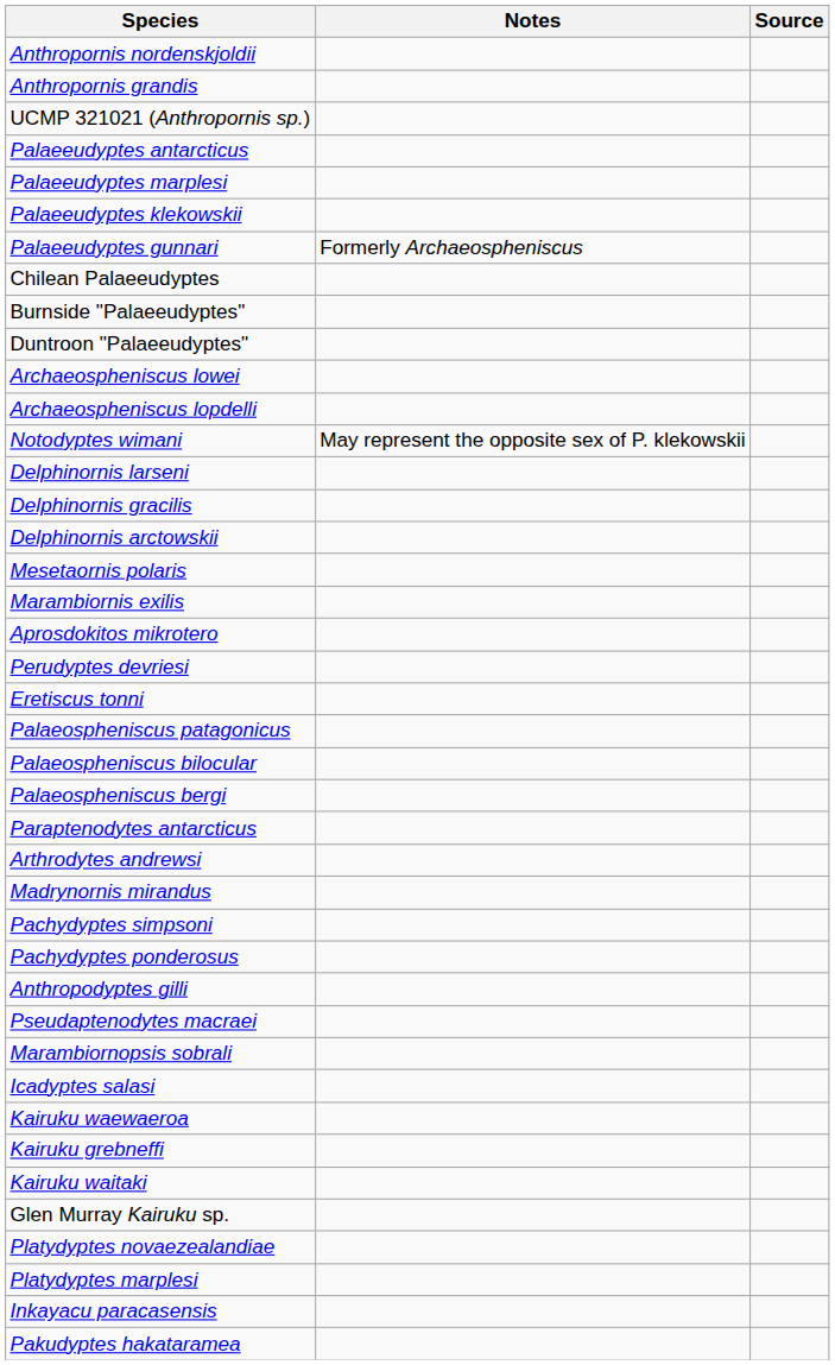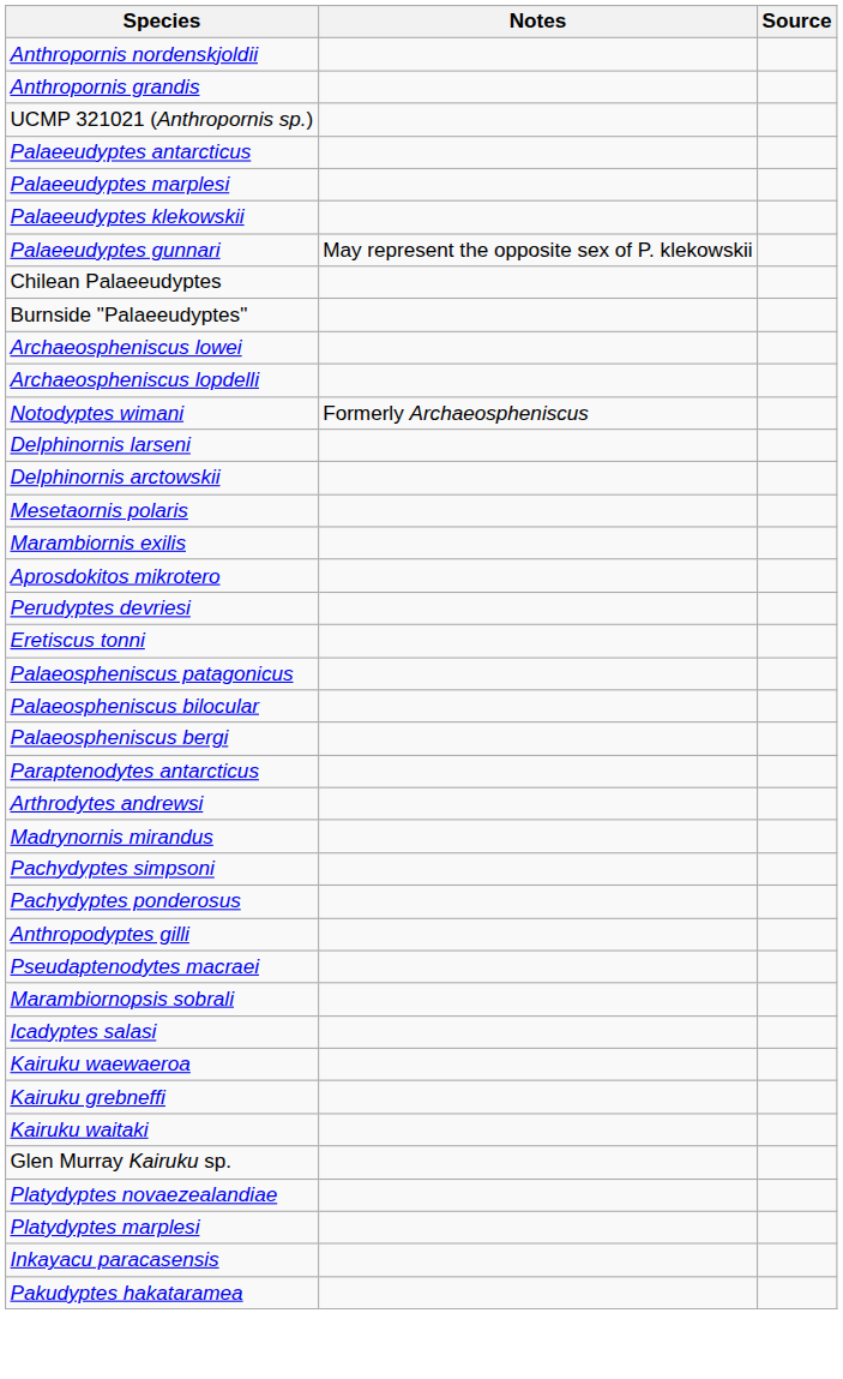 <table class="wikitable">
 <tr>
 <th>Species</th>
 <th>Notes</th>
 <th>Source</th>
 </tr>
 <tr>
 <td><a href='#'><em>Anthropornis nordenskjoldii</em></a></td>
 <td></td>
 <td></td>
 </tr>
 <tr>
 <td><a href='#'><em>Anthropornis grandis</em></a></td>
 <td></td>
 <td></td>
 </tr>
 <tr>
 <td>UCMP 321021 (<em>Anthropornis sp.</em>)</td>
 <td></td>
 <td></td>
 </tr>
 <tr>
 <td><em><a href='#'>Palaeeudyptes antarcticus</a></em></td>
 <td></td>
 <td></td>
 </tr>
 <tr>
 <td><em><a href='#'>Palaeeudyptes marplesi</a></em></td>
 <td></td>
 <td></td>
 </tr>
 <tr>
 <td><em><a href='#'>Palaeeudyptes klekowskii</a></em></td>
 <td></td>
 <td></td>
 </tr>
 <tr>
 <td><em><a href='#'>Palaeeudyptes gunnari</a></em></td>
-<td>Formerly <em>Archaeospheniscus</em></td>
+<td>May represent the opposite sex of P. klekowskii </td>
 <td></td>
 </tr>
 <tr>
 <td>Chilean Palaeeudyptes</td>
 <td></td>
 <td></td>
 </tr>
 <tr>
 <td>Burnside "Palaeeudyptes"</td>
-<td></td>
-<td></td>
-</tr>
-<tr>
-<td>Duntroon "Palaeeudyptes"</td>
 <td></td>
 <td></td>
 </tr>
 <tr>
 <td><em><a href='#'>Archaeospheniscus lowei</a></em></td>
 <td></td>
 <td></td>
 </tr>
 <tr>
 <td><em><a href='#'>Archaeospheniscus lopdelli</a></em></td>
 <td></td>
 <td></td>
 </tr>
 <tr>
 <td><em><a href='#'>Notodyptes wimani</a></em></td>
-<td>May represent the opposite sex of P. klekowskii </td>
+<td>Formerly <em>Archaeospheniscus</em></td>
 <td></td>
 </tr>
 <tr>
 <td><a href='#'><em>Delphinornis larseni</em></a></td>
-<td></td>
-<td></td>
-</tr>
-<tr>
-<td><a href='#'><em>Delphinornis gracilis</em></a></td>
 <td></td>
 <td></td>
 </tr>
 <tr>
 <td><a href='#'><em>Delphinornis arctowskii</em></a></td>
 <td></td>
 <td></td>
 </tr>
 <tr>
 <td><em><a href='#'>Mesetaornis polaris</a></em></td>
 <td></td>
 <td></td>
 </tr>
 <tr>
 <td><a href='#'><em>Marambiornis exilis</em></a></td>
 <td></td>
 <td></td>
 </tr>
 <tr>
 <td><em><a href='#'>Aprosdokitos mikrotero</a></em></td>
 <td></td>
 <td></td>
 </tr>
 <tr>
 <td><a href='#'><em>Perudyptes devriesi</em></a></td>
 <td></td>
 <td></td>
 </tr>
 <tr>
 <td><em><a href='#'>Eretiscus tonni</a></em></td>
 <td></td>
 <td></td>
 </tr>
 <tr>
 <td><em><a href='#'>Palaeospheniscus patagonicus</a></em></td>
 <td></td>
 <td></td>
 </tr>
 <tr>
 <td><em><a href='#'>Palaeospheniscus bilocular</a></em></td>
 <td></td>
 <td></td>
 </tr>
 <tr>
 <td><em><a href='#'>Palaeospheniscus bergi</a></em></td>
 <td></td>
 <td></td>
 </tr>
 <tr>
 <td><a href='#'><em>Paraptenodytes antarcticus</em></a></td>
 <td></td>
 <td></td>
 </tr>
 <tr>
 <td><a href='#'><em>Arthrodytes andrewsi</em></a></td>
 <td></td>
 <td></td>
 </tr>
 <tr>
 <td><em><a href='#'>Madrynornis mirandus</a></em></td>
 <td></td>
 <td></td>
 </tr>
 <tr>
 <td><a href='#'><em>Pachydyptes simpsoni</em></a></td>
 <td></td>
 <td></td>
 </tr>
 <tr>
 <td><a href='#'><em>Pachydyptes ponderosus</em></a></td>
 <td></td>
 <td></td>
 </tr>
 <tr>
 <td><a href='#'><em>Anthropodyptes gilli</em></a></td>
 <td></td>
 <td></td>
 </tr>
 <tr>
 <td><a href='#'><em>Pseudaptenodytes macraei</em></a></td>
 <td></td>
 <td></td>
 </tr>
 <tr>
 <td><a href='#'><em>Marambiornopsis sobrali</em></a></td>
 <td></td>
 <td></td>
 </tr>
 <tr>
 <td><a href='#'><em>Icadyptes salasi</em></a></td>
 <td></td>
 <td></td>
 </tr>
 <tr>
 <td><a href='#'><em>Kairuku waewaeroa</em></a></td>
 <td></td>
 <td></td>
 </tr>
 <tr>
 <td><em><a href='#'>Kairuku grebneffi</a></em></td>
 <td></td>
 <td></td>
 </tr>
 <tr>
 <td><em><a href='#'>Kairuku waitaki</a></em></td>
 <td></td>
 <td></td>
 </tr>
 <tr>
 <td>Glen Murray <em>Kairuku</em> sp.</td>
 <td></td>
 <td></td>
 </tr>
 <tr>
 <td><a href='#'><em>Platydyptes novaezealandiae</em></a></td>
 <td></td>
 <td></td>
 </tr>
 <tr>
 <td><a href='#'><em>Platydyptes marplesi</em></a></td>
 <td></td>
 <td></td>
 </tr>
 <tr>
 <td><em><a href='#'>Inkayacu paracasensis</a></em></td>
 <td></td>
 <td></td>
 </tr>
 <tr>
 <td><em><a href='#'>Pakudyptes hakataramea</a></em></td>
 <td></td>
 <td></td>
 </tr>
 </table>
